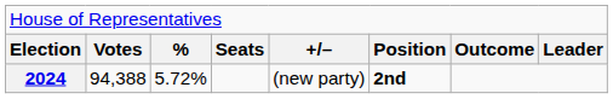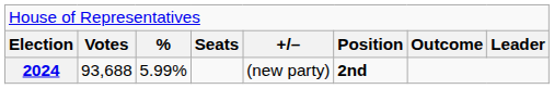 <table class=wikitable>
 <tr>
 <td colspan=8><a href='#'>House of Representatives</a></td>
 </tr>
 <tr>
 <th>Election</th>
 <th>Votes</th>
 <th>%</th>
 <th>Seats</th>
 <th>+/–</th>
 <th>Position</th>
 <th>Outcome</th>
 <th>Leader</th>
 </tr>
 <tr>
 <th rowspan=1><a href='#'>2024</a></th>
-<td>94,388</td>
-<td>5.72%</td>
+<td>93,688</td>
+<td>5.99%</td>
 <td></td>
 <td> (new party)</td>
 <td><strong>2nd</strong></td>
 </tr>
 </table>
